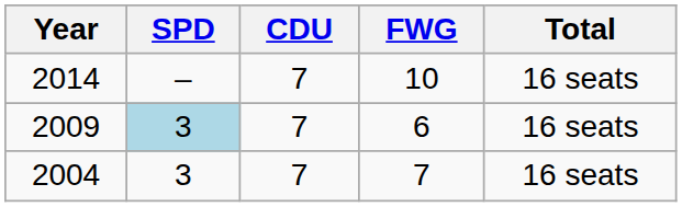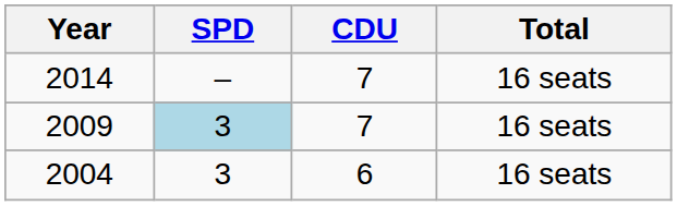 <table class="wikitable" width="350">
 <tr>
 <th>Year</th>
 <th><a href='#'>SPD</a></th>
 <th><a href='#'>CDU</a></th>
-<th><a href='#'>FWG</a></th>
 <th>Total</th>
 </tr>
 <tr align="center">
 <td>2014</td>
 <td>–</td>
 <td>7</td>
-<td>10</td>
 <td>16 seats</td>
 </tr>
 <tr align="center">
 <td>2009</td>
 <td style="background: lightblue;">3</td>
 <td>7</td>
-<td>6</td>
 <td>16 seats</td>
 </tr>
 <tr align="center">
 <td>2004</td>
 <td>3</td>
-<td>7</td>
-<td>7</td>
+<td>6</td>
 <td>16 seats</td>
 </tr>
 </table>
